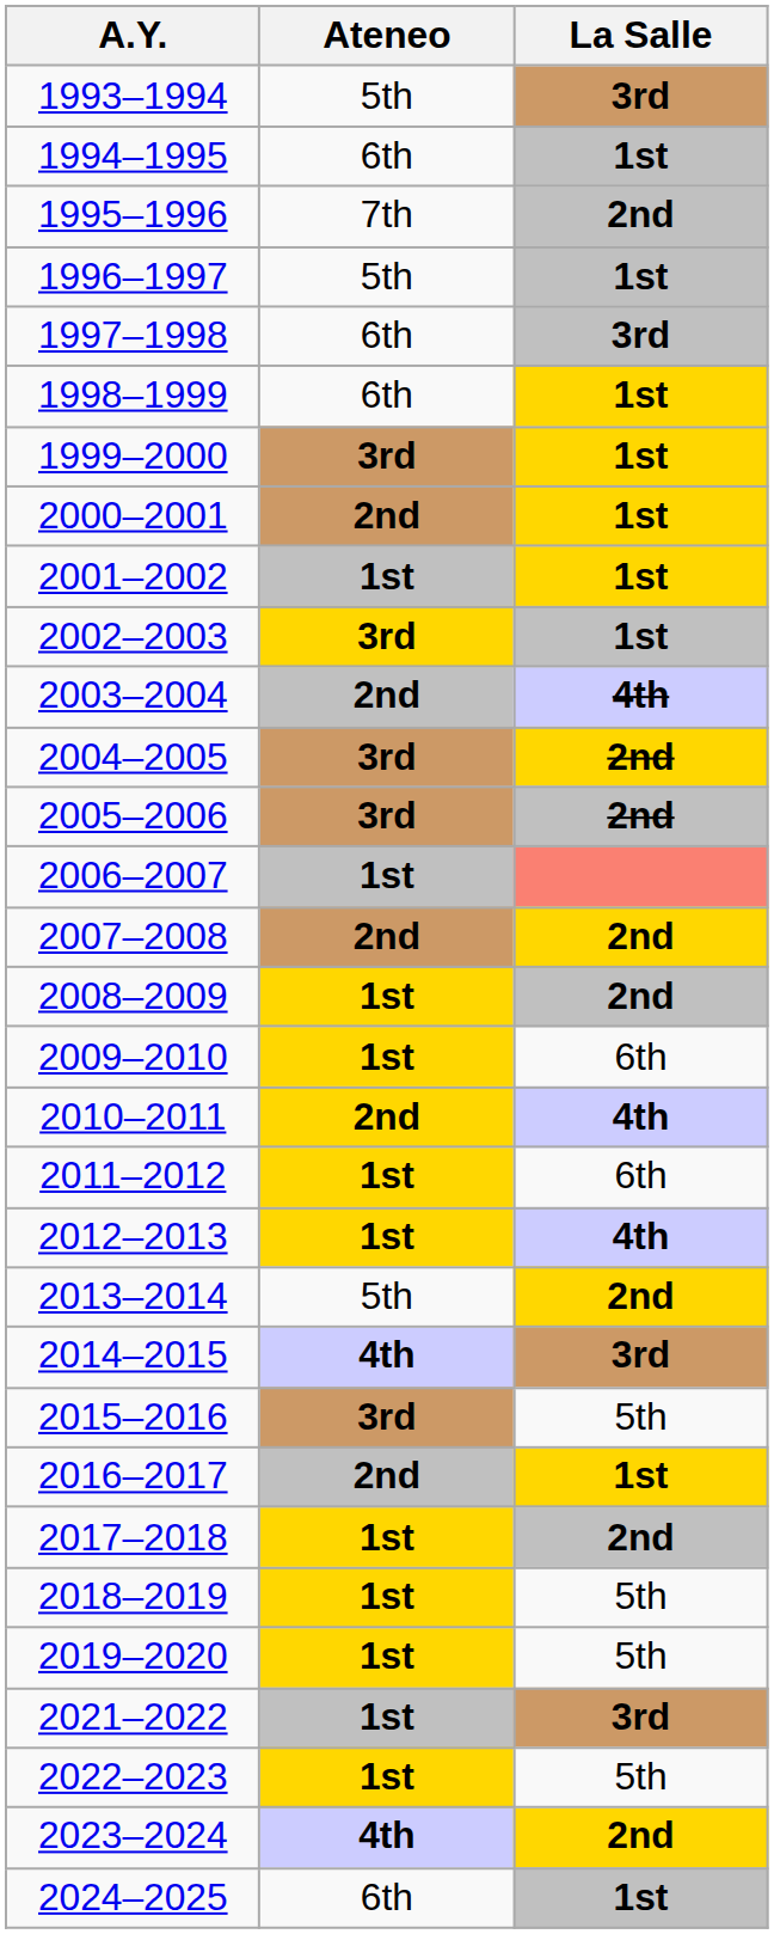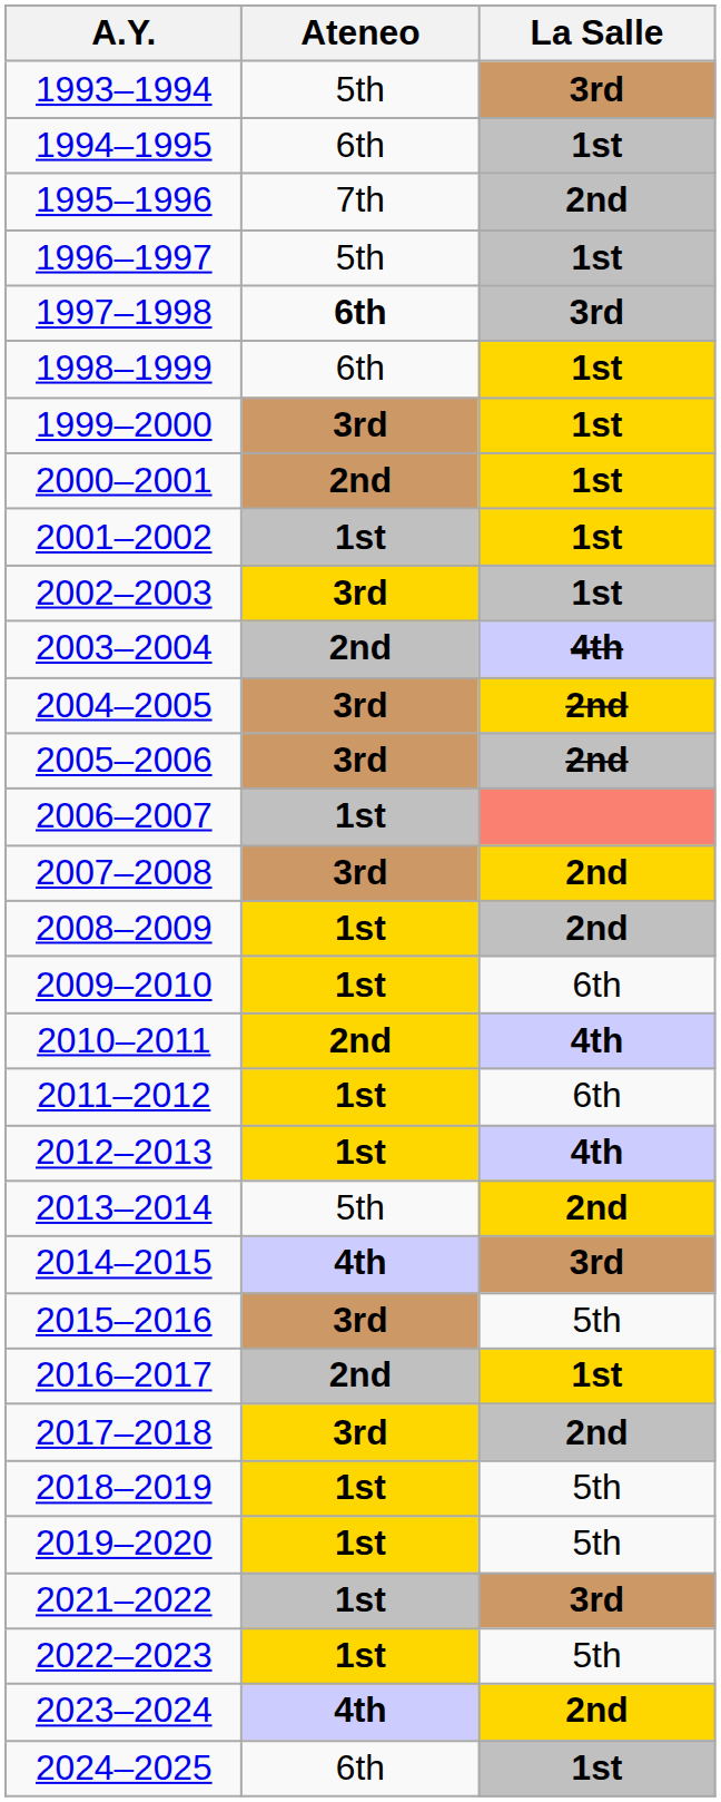 <table class="wikitable" style="text-align: center">
 <tr bgcolor="#efefef">
 <th width=100px>A.Y.</th>
 <th width=100px>Ateneo</th>
 <th width=100px>La Salle</th>
 </tr>
 <tr>
 <td><a href='#'>1993–1994</a></td>
 <td>5th</td>
 <td bgcolor=#CC9966><strong>3rd</strong></td>
 </tr>
 <tr>
 <td><a href='#'>1994–1995</a></td>
 <td>6th</td>
 <td bgcolor="silver"><strong>1st</strong></td>
 </tr>
 <tr>
 <td><a href='#'>1995–1996</a></td>
 <td>7th</td>
 <td bgcolor="silver"><strong>2nd</strong></td>
 </tr>
 <tr>
 <td><a href='#'>1996–1997</a></td>
 <td>5th</td>
 <td bgcolor="silver"><strong>1st</strong></td>
 </tr>
 <tr>
 <td><a href='#'>1997–1998</a></td>
-<td>6th</td>
+<td><strong>6th</strong></td>
 <td bgcolor="silver"><strong>3rd</strong></td>
 </tr>
 <tr>
 <td><a href='#'>1998–1999</a></td>
 <td>6th</td>
 <td bgcolor="gold"><strong>1st</strong></td>
 </tr>
 <tr>
 <td><a href='#'>1999–2000</a></td>
 <td bgcolor=#CC9966><strong>3rd</strong></td>
 <td bgcolor="gold"><strong>1st</strong></td>
 </tr>
 <tr>
 <td><a href='#'>2000–2001</a></td>
 <td bgcolor=#CC9966><strong>2nd</strong></td>
 <td bgcolor="gold"><strong>1st</strong></td>
 </tr>
 <tr>
 <td><a href='#'>2001–2002</a></td>
 <td bgcolor="silver"><strong>1st</strong></td>
 <td bgcolor="gold"><strong>1st</strong></td>
 </tr>
 <tr>
 <td><a href='#'>2002–2003</a></td>
 <td bgcolor="gold"><strong>3rd</strong></td>
 <td bgcolor="silver"><strong>1st</strong></td>
 </tr>
 <tr>
 <td><a href='#'>2003–2004</a></td>
 <td bgcolor="silver"><strong>2nd</strong></td>
 <td bgcolor=#CCCCFF><s> <strong>4th</strong> </s></td>
 </tr>
 <tr>
 <td><a href='#'>2004–2005</a></td>
 <td bgcolor=#CC9966><strong>3rd</strong></td>
 <td bgcolor="gold"><s> <strong>2nd</strong> </s></td>
 </tr>
 <tr>
 <td><a href='#'>2005–2006</a></td>
 <td bgcolor=#CC9966><strong>3rd</strong></td>
 <td bgcolor="silver"><s> <strong>2nd</strong> </s></td>
 </tr>
 <tr>
 <td><a href='#'>2006–2007</a></td>
 <td bgcolor="silver"><strong>1st</strong></td>
 <td bgcolor=salmon></td>
 </tr>
 <tr>
 <td><a href='#'>2007–2008</a></td>
-<td bgcolor=#CC9966><strong>2nd</strong></td>
+<td bgcolor=#CC9966><strong>3rd</strong></td>
 <td bgcolor="gold"><strong>2nd</strong></td>
 </tr>
 <tr>
 <td><a href='#'>2008–2009</a></td>
 <td bgcolor="gold"><strong>1st</strong></td>
 <td bgcolor="silver"><strong>2nd</strong></td>
 </tr>
 <tr>
 <td><a href='#'>2009–2010</a></td>
 <td bgcolor="gold"><strong>1st</strong></td>
 <td>6th</td>
 </tr>
 <tr>
 <td><a href='#'>2010–2011</a></td>
 <td bgcolor="gold"><strong>2nd</strong></td>
 <td bgcolor=#CCCCFF><strong>4th</strong></td>
 </tr>
 <tr>
 <td><a href='#'>2011–2012</a></td>
 <td bgcolor="gold"><strong>1st</strong></td>
 <td>6th</td>
 </tr>
 <tr>
 <td><a href='#'>2012–2013</a></td>
 <td bgcolor="gold"><strong>1st</strong></td>
 <td bgcolor=#CCCCFF><strong>4th</strong></td>
 </tr>
 <tr>
 <td><a href='#'>2013–2014</a></td>
 <td>5th</td>
 <td bgcolor="gold"><strong>2nd</strong></td>
 </tr>
 <tr>
 <td><a href='#'>2014–2015</a></td>
 <td bgcolor=#CCCCFF><strong>4th</strong></td>
 <td bgcolor=#CC9966><strong>3rd</strong></td>
 </tr>
 <tr>
 <td><a href='#'>2015–2016</a></td>
 <td bgcolor=#CC9966><strong>3rd</strong></td>
 <td>5th</td>
 </tr>
 <tr>
 <td><a href='#'>2016–2017</a></td>
 <td bgcolor="silver"><strong>2nd</strong></td>
 <td bgcolor="gold"><strong>1st</strong></td>
 </tr>
 <tr>
 <td><a href='#'>2017–2018</a></td>
-<td bgcolor="gold"><strong>1st</strong></td>
+<td bgcolor="gold"><strong>3rd</strong></td>
 <td bgcolor="silver"><strong>2nd</strong></td>
 </tr>
 <tr>
 <td><a href='#'>2018–2019</a></td>
 <td bgcolor="gold"><strong>1st</strong></td>
 <td>5th</td>
 </tr>
 <tr>
 <td><a href='#'>2019–2020</a></td>
 <td bgcolor="gold"><strong>1st</strong></td>
 <td>5th</td>
 </tr>
 <tr>
 <td><a href='#'>2021–2022</a></td>
 <td bgcolor="silver"><strong>1st</strong></td>
 <td bgcolor=#CC9966><strong>3rd</strong></td>
 </tr>
 <tr>
 <td><a href='#'>2022–2023</a></td>
 <td bgcolor="gold"><strong>1st</strong></td>
 <td>5th</td>
 </tr>
 <tr>
 <td><a href='#'>2023–2024</a></td>
 <td bgcolor=#CCCCFF><strong>4th</strong></td>
 <td bgcolor="gold"><strong>2nd</strong></td>
 </tr>
 <tr>
 <td><a href='#'>2024–2025</a></td>
 <td>6th</td>
 <td bgcolor="silver"><strong>1st</strong></td>
 </tr>
 </table>
